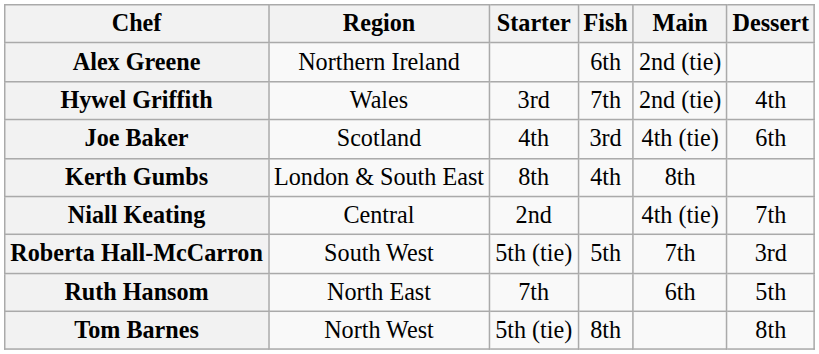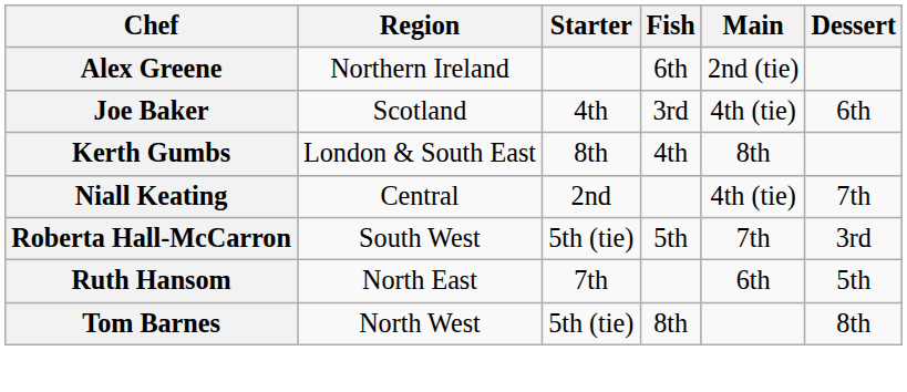 <table class="wikitable sortable" style="text-align:center;">
 <tr>
 <th scope="col">Chef</th>
 <th scope="col">Region</th>
 <th scope="col">Starter</th>
 <th scope="col">Fish</th>
 <th scope="col">Main</th>
 <th scope="col">Dessert</th>
 </tr>
 <tr>
 <th scope="row">Alex Greene</th>
 <td>Northern Ireland</td>
 <td></td>
 <td>6th</td>
 <td>2nd (tie)</td>
 <td></td>
-</tr>
-<tr>
-<th scope="row">Hywel Griffith</th>
-<td>Wales</td>
-<td>3rd</td>
-<td>7th</td>
-<td>2nd (tie)</td>
-<td>4th</td>
 </tr>
 <tr>
 <th scope="row">Joe Baker</th>
 <td>Scotland</td>
 <td>4th</td>
 <td>3rd</td>
 <td>4th (tie)</td>
 <td>6th</td>
 </tr>
 <tr>
 <th scope="row">Kerth Gumbs</th>
 <td>London & South East</td>
 <td>8th</td>
 <td>4th</td>
 <td>8th</td>
 <td></td>
 </tr>
 <tr>
 <th scope="row">Niall Keating</th>
 <td>Central</td>
 <td>2nd</td>
 <td></td>
 <td>4th (tie)</td>
 <td>7th</td>
 </tr>
 <tr>
 <th scope="row">Roberta Hall-McCarron</th>
 <td>South West</td>
 <td>5th (tie)</td>
 <td>5th</td>
 <td>7th</td>
 <td>3rd</td>
 </tr>
 <tr>
 <th scope="row">Ruth Hansom</th>
 <td>North East</td>
 <td>7th</td>
 <td></td>
 <td>6th</td>
 <td>5th</td>
 </tr>
 <tr>
 <th scope="row">Tom Barnes</th>
 <td>North West</td>
 <td>5th (tie)</td>
 <td>8th</td>
 <td></td>
 <td>8th</td>
 </tr>
 </table>
